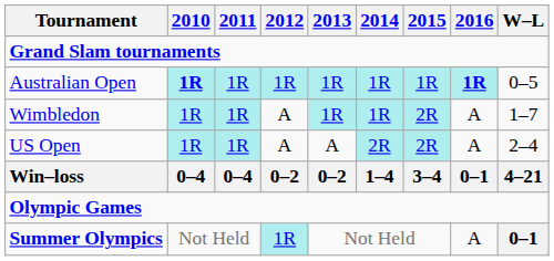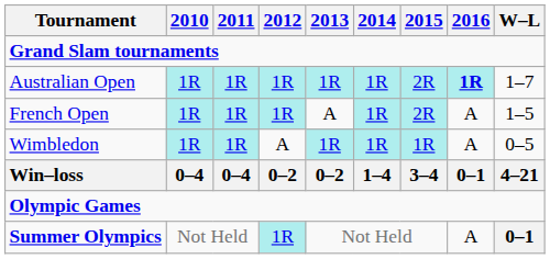 <table class=wikitable style=text-align:center;font-size:97%>
 <tr>
 <th>Tournament</th>
 <th><a href='#'>2010</a></th>
 <th><a href='#'>2011</a></th>
 <th><a href='#'>2012</a></th>
 <th><a href='#'>2013</a></th>
 <th><a href='#'>2014</a></th>
 <th><a href='#'>2015</a></th>
 <th><a href='#'>2016</a></th>
 <th>W–L</th>
 </tr>
 <tr>
 <td colspan="9" style="text-align:left;"><strong><a href='#'>Grand Slam tournaments</a></strong></td>
 </tr>
 <tr>
 <td align=left><a href='#'>Australian Open</a></td>
-<td bgcolor=afeeee><strong><a href='#'>1R</a></strong></td>
 <td bgcolor=afeeee><a href='#'>1R</a></td>
 <td bgcolor=afeeee><a href='#'>1R</a></td>
 <td bgcolor=afeeee><a href='#'>1R</a></td>
 <td bgcolor=afeeee><a href='#'>1R</a></td>
 <td bgcolor=afeeee><a href='#'>1R</a></td>
+<td bgcolor=afeeee><a href='#'>2R</a></td>
 <td bgcolor=afeeee><strong><a href='#'>1R</a></strong></td>
-<td>0–5</td>
+<td>1–7</td>
+</tr>
+<tr>
+<td align=left><a href='#'>French Open</a></td>
+<td bgcolor=afeeee><a href='#'>1R</a></td>
+<td bgcolor=afeeee><a href='#'>1R</a></td>
+<td bgcolor=afeeee><a href='#'>1R</a></td>
+<td>A</td>
+<td bgcolor=afeeee><a href='#'>1R</a></td>
+<td bgcolor=afeeee><a href='#'>2R</a></td>
+<td>A</td>
+<td>1–5</td>
 </tr>
 <tr>
 <td align=left><a href='#'>Wimbledon</a></td>
 <td bgcolor=afeeee><a href='#'>1R</a></td>
 <td bgcolor=afeeee><a href='#'>1R</a></td>
 <td>A</td>
 <td bgcolor=afeeee><a href='#'>1R</a></td>
 <td bgcolor=afeeee><a href='#'>1R</a></td>
-<td bgcolor=afeeee><a href='#'>2R</a></td>
-<td>A</td>
-<td>1–7</td>
-</tr>
-<tr>
-<td align=left><a href='#'>US Open</a></td>
-<td bgcolor=afeeee><a href='#'>1R</a></td>
 <td bgcolor=afeeee><a href='#'>1R</a></td>
 <td>A</td>
-<td>A</td>
-<td bgcolor=afeeee><a href='#'>2R</a></td>
-<td bgcolor=afeeee><a href='#'>2R</a></td>
-<td>A</td>
-<td>2–4</td>
+<td>0–5</td>
 </tr>
 <tr>
 <th style=text-align:left>Win–loss</th>
 <th>0–4</th>
 <th>0–4</th>
 <th>0–2</th>
 <th>0–2</th>
 <th>1–4</th>
 <th>3–4</th>
 <th>0–1</th>
 <th>4–21</th>
 </tr>
 <tr>
 <td colspan="9" style="text-align:left;"><strong><a href='#'>Olympic Games</a></strong></td>
 </tr>
 <tr>
 <td align=left><strong><a href='#'>Summer Olympics</a></strong></td>
 <td colspan=2 style=color:#767676>Not Held</td>
 <td bgcolor=afeeee><a href='#'>1R</a></td>
 <td colspan=3 style=color:#767676>Not Held</td>
 <td>A</td>
 <th>0–1</th>
 </tr>
 </table>
